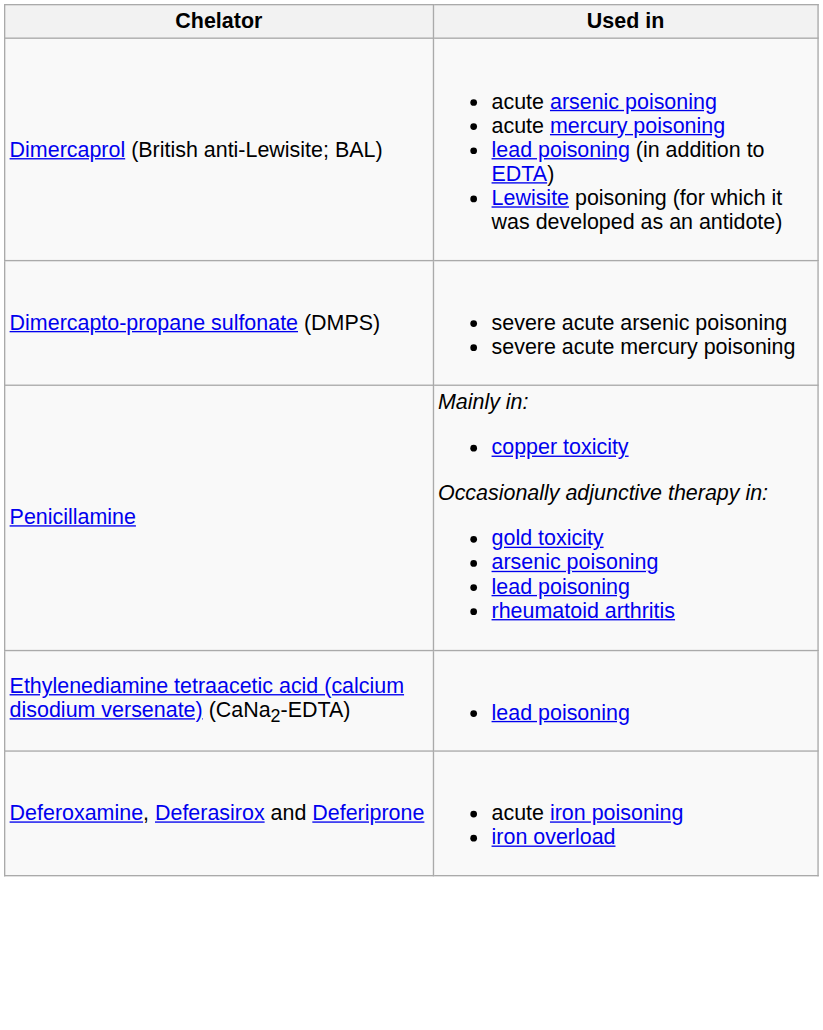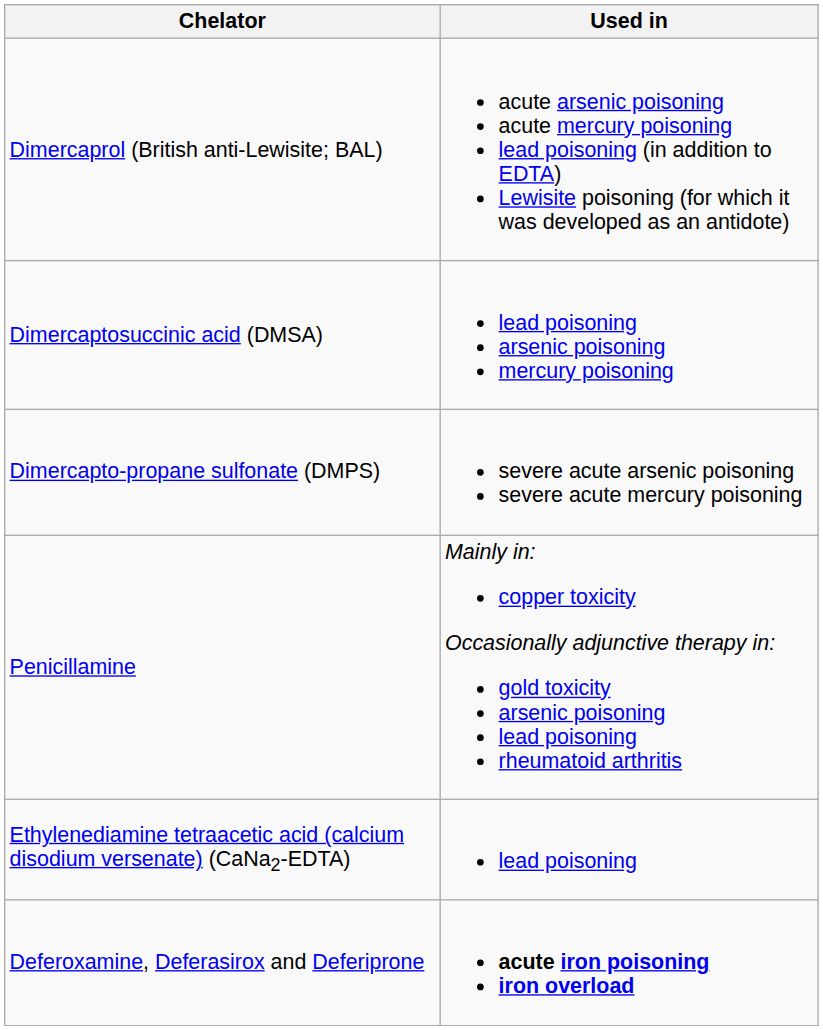 <table class="wikitable">
 <tr>
 <th>Chelator</th>
 <th>Used in</th>
 </tr>
 <tr>
 <td><a href='#'>Dimercaprol</a> (British anti-Lewisite; BAL)</td>
 <td><br><ul><li>acute <a href='#'>arsenic poisoning</a></li><li>acute <a href='#'>mercury poisoning</a></li><li><a href='#'>lead poisoning</a> (in addition to <a href='#'>EDTA</a>)</li><li><a href='#'>Lewisite</a> poisoning (for which it was developed as an antidote)</li></ul></td>
+</tr>
+<tr>
+<td><a href='#'>Dimercaptosuccinic acid</a> (DMSA)</td>
+<td><br><ul><li><a href='#'>lead poisoning</a></li><li><a href='#'>arsenic poisoning</a></li><li><a href='#'>mercury poisoning</a></li></ul></td>
 </tr>
 <tr>
 <td><a href='#'>Dimercapto-propane sulfonate</a> (DMPS)</td>
 <td><br><ul><li>severe acute arsenic poisoning</li><li>severe acute mercury poisoning</li></ul></td>
 </tr>
 <tr>
 <td><a href='#'>Penicillamine</a></td>
 <td><em>Mainly in:</em><br><ul><li><a href='#'>copper toxicity</a></li></ul><em>Occasionally adjunctive therapy in:</em><ul><li><a href='#'>gold toxicity</a></li><li><a href='#'>arsenic poisoning</a></li><li><a href='#'>lead poisoning</a></li><li><a href='#'>rheumatoid arthritis</a></li></ul></td>
 </tr>
 <tr>
 <td><a href='#'>Ethylenediamine tetraacetic acid (calcium disodium versenate)</a> (CaNa<sub>2</sub>-EDTA)</td>
 <td><br><ul><li><a href='#'>lead poisoning</a></li></ul></td>
 </tr>
 <tr>
 <td><a href='#'>Deferoxamine</a>, <a href='#'>Deferasirox</a> and <a href='#'>Deferiprone</a></td>
-<td><br><ul><li>acute <a href='#'>iron poisoning</a></li><li><a href='#'>iron overload</a></li></ul></td>
+<td><strong><br><ul><li>acute <a href='#'>iron poisoning</a></li><li><a href='#'>iron overload</a></li></ul></strong></td>
 </tr>
 </table>
